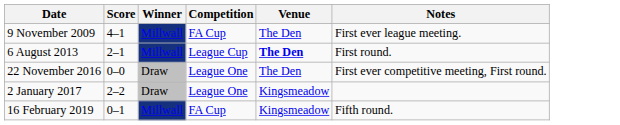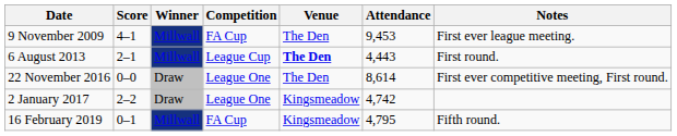 <table class="wikitable sortable">
 <tr>
 <th>Date</th>
 <th>Score</th>
 <th>Winner</th>
 <th>Competition</th>
 <th>Venue</th>
+<th>Attendance</th>
 <th class="unsortable">Notes</th>
 </tr>
 <tr>
 <td>9 November 2009</td>
 <td>4–1</td>
 <td style="background:#15317E"><a href='#'><span>Millwall</span></a></td>
 <td><a href='#'>FA Cup</a></td>
 <td><a href='#'>The Den</a></td>
+<td>9,453</td>
 <td>First ever league meeting.</td>
 </tr>
 <tr>
 <td>6 August 2013</td>
 <td>2–1</td>
 <td style="background:#15317E"><a href='#'><span>Millwall</span></a></td>
 <td><a href='#'>League Cup</a></td>
 <td><strong><a href='#'>The Den</a></strong></td>
+<td>4,443</td>
 <td>First round.</td>
 </tr>
 <tr>
 <td>22 November 2016</td>
 <td>0–0</td>
 <td style="background:silver">Draw</td>
 <td><a href='#'>League One</a></td>
 <td><a href='#'>The Den</a></td>
+<td>8,614</td>
 <td>First ever competitive meeting, First round.</td>
 </tr>
 <tr>
 <td>2 January 2017</td>
 <td>2–2</td>
 <td style="background:silver">Draw</td>
 <td><a href='#'>League One</a></td>
 <td><a href='#'>Kingsmeadow</a></td>
+<td>4,742</td>
 <td></td>
 </tr>
 <tr>
 <td>16 February 2019</td>
 <td>0–1</td>
 <td style="background:#15317E"><a href='#'><span>Millwall</span></a></td>
 <td><a href='#'>FA Cup</a></td>
 <td><a href='#'>Kingsmeadow</a></td>
+<td>4,795</td>
 <td>Fifth round.</td>
 </tr>
 </table>
